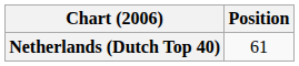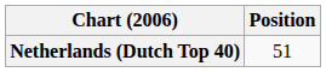 <table class="wikitable plainrowheaders" style="text-align:center">
 <tr>
 <th scope="col">Chart (2006)</th>
 <th scope="col">Position</th>
 </tr>
 <tr>
 <th scope="row">Netherlands (Dutch Top 40)</th>
-<td>61</td>
+<td>51</td>
 </tr>
 </table>
